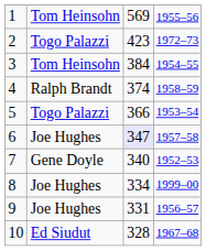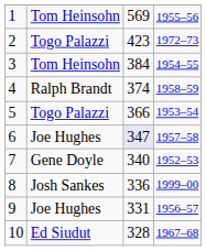 <table class="wikitable">
 <tr>
 </tr>
 <tr>
 <td>1</td>
 <td><a href='#'>Tom Heinsohn</a></td>
 <td>569</td>
 <td style="font-size:80%;"><a href='#'>1955–56</a></td>
 </tr>
 <tr>
 <td>2</td>
 <td><a href='#'>Togo Palazzi</a></td>
 <td>423</td>
 <td style="font-size:80%;"><a href='#'>1972–73</a></td>
 </tr>
 <tr>
 <td>3</td>
 <td><a href='#'>Tom Heinsohn</a></td>
 <td>384</td>
 <td style="font-size:80%;"><a href='#'>1954–55</a></td>
 </tr>
 <tr>
 <td>4</td>
 <td>Ralph Brandt</td>
 <td>374</td>
 <td style="font-size:80%;"><a href='#'>1958–59</a></td>
 </tr>
 <tr>
 <td>5</td>
 <td><a href='#'>Togo Palazzi</a></td>
 <td>366</td>
 <td style="font-size:80%;"><a href='#'>1953–54</a></td>
 </tr>
 <tr>
 <td>6</td>
 <td>Joe Hughes</td>
 <td style="background: lavender;">347</td>
 <td style="font-size:80%;"><a href='#'>1957–58</a></td>
 </tr>
 <tr>
 <td>7</td>
 <td>Gene Doyle</td>
 <td>340</td>
 <td style="font-size:80%;"><a href='#'>1952–53</a></td>
 </tr>
 <tr>
 <td>8</td>
-<td>Joe Hughes</td>
-<td>334</td>
+<td>Josh Sankes</td>
+<td>336</td>
 <td style="font-size:80%;"><a href='#'>1999–00</a></td>
 </tr>
 <tr>
 <td>9</td>
 <td>Joe Hughes</td>
 <td>331</td>
 <td style="font-size:80%;"><a href='#'>1956–57</a></td>
 </tr>
 <tr>
 <td>10</td>
 <td><a href='#'>Ed Siudut</a></td>
 <td>328</td>
 <td style="font-size:80%;"><a href='#'>1967–68</a></td>
 </tr>
 </table>
